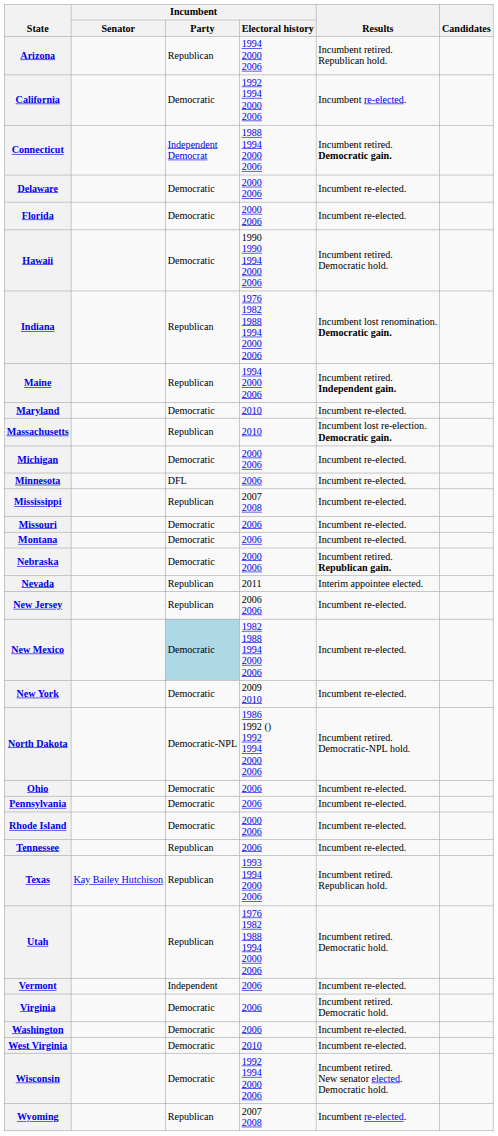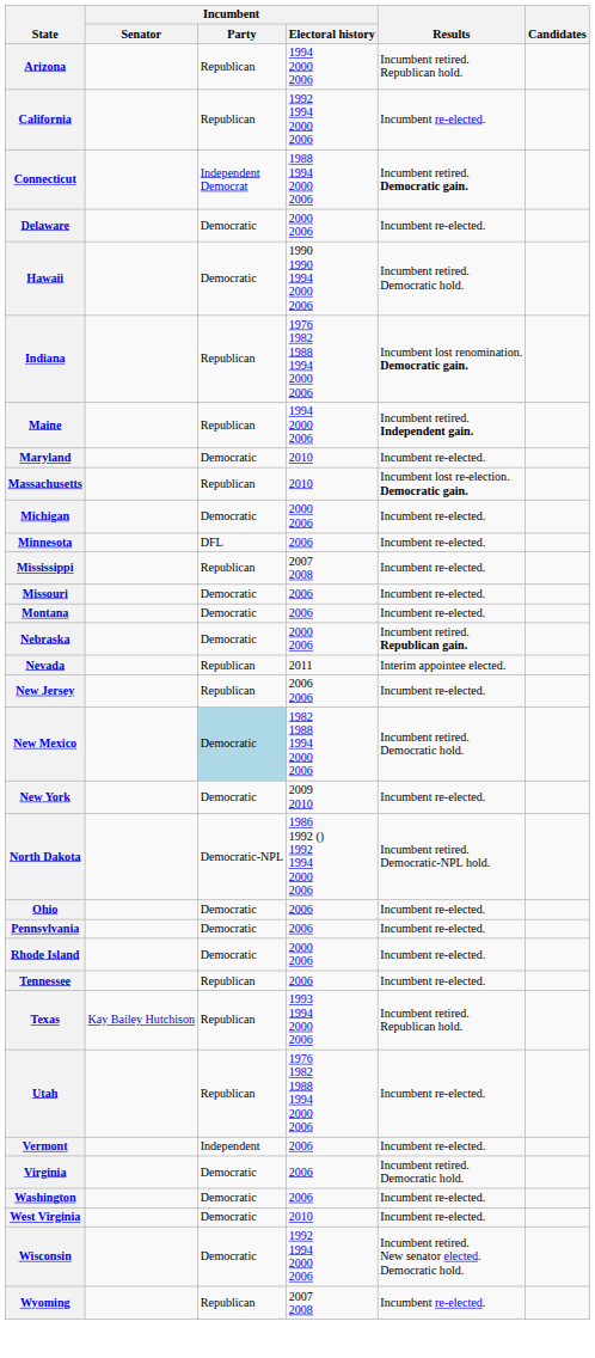 <table class="wikitable sortable">
 <tr valign=bottom>
 <th rowspan=2>State</th>
 <th colspan=3>Incumbent</th>
 <th rowspan=2>Results</th>
 <th rowspan=2>Candidates</th>
 </tr>
 <tr>
 <th>Senator</th>
 <th>Party</th>
 <th>Electoral history</th>
 </tr>
 <tr>
 <th><a href='#'>Arizona</a></th>
 <td></td>
 <td>Republican</td>
 <td><a href='#'>1994</a><br><a href='#'>2000</a><br><a href='#'>2006</a></td>
 <td>Incumbent retired.<br>Republican hold.</td>
 <td nowrap></td>
 </tr>
 <tr>
 <th><a href='#'>California</a></th>
 <td></td>
-<td>Democratic</td>
+<td>Republican</td>
 <td><a href='#'>1992 </a><br><a href='#'>1994</a><br><a href='#'>2000</a><br><a href='#'>2006</a></td>
 <td>Incumbent <a href='#'>re-elected</a>.</td>
 <td nowrap></td>
 </tr>
 <tr>
 <th><a href='#'>Connecticut</a></th>
 <td></td>
 <td><a href='#'>Independent<br>Democrat</a></td>
 <td><a href='#'>1988</a><br><a href='#'>1994</a><br><a href='#'>2000</a><br><a href='#'>2006</a></td>
 <td>Incumbent retired.<br><strong>Democratic gain.</strong></td>
 <td nowrap></td>
 </tr>
 <tr>
 <th><a href='#'>Delaware</a></th>
-<td></td>
-<td>Democratic</td>
-<td><a href='#'>2000</a><br><a href='#'>2006</a></td>
-<td>Incumbent re-elected.</td>
-<td nowrap></td>
-</tr>
-<tr>
-<th><a href='#'>Florida</a></th>
 <td></td>
 <td>Democratic</td>
 <td><a href='#'>2000</a><br><a href='#'>2006</a></td>
 <td>Incumbent re-elected.</td>
 <td nowrap></td>
 </tr>
 <tr>
 <th><a href='#'>Hawaii</a></th>
 <td></td>
 <td>Democratic</td>
 <td>1990 <br><a href='#'>1990 </a><br><a href='#'>1994</a><br><a href='#'>2000</a><br><a href='#'>2006</a></td>
 <td>Incumbent retired.<br>Democratic hold.</td>
 <td nowrap></td>
 </tr>
 <tr>
 <th><a href='#'>Indiana</a></th>
 <td></td>
 <td>Republican</td>
 <td><a href='#'>1976</a><br><a href='#'>1982</a><br><a href='#'>1988</a><br><a href='#'>1994</a><br><a href='#'>2000</a><br><a href='#'>2006</a></td>
 <td>Incumbent lost renomination.<br><strong>Democratic gain.</strong></td>
 <td nowrap></td>
 </tr>
 <tr>
 <th><a href='#'>Maine</a></th>
 <td></td>
 <td>Republican</td>
 <td><a href='#'>1994</a><br><a href='#'>2000</a><br><a href='#'>2006</a></td>
 <td>Incumbent retired.<br><strong>Independent gain.</strong></td>
 <td nowrap></td>
 </tr>
 <tr>
 <th><a href='#'>Maryland</a></th>
 <td></td>
 <td>Democratic</td>
 <td><a href='#'>2010 </a></td>
 <td>Incumbent re-elected.</td>
 <td nowrap></td>
 </tr>
 <tr>
 <th><a href='#'>Massachusetts</a></th>
 <td></td>
 <td>Republican</td>
 <td><a href='#'>2010 </a></td>
 <td>Incumbent lost re-election.<br><strong>Democratic gain.</strong></td>
 <td nowrap></td>
 </tr>
 <tr>
 <th><a href='#'>Michigan</a></th>
 <td></td>
 <td>Democratic</td>
 <td><a href='#'>2000</a><br><a href='#'>2006</a></td>
 <td>Incumbent re-elected.</td>
 <td nowrap></td>
 </tr>
 <tr>
 <th><a href='#'>Minnesota</a></th>
 <td></td>
 <td>DFL</td>
 <td><a href='#'>2006</a></td>
 <td>Incumbent re-elected.</td>
 <td nowrap></td>
 </tr>
 <tr>
 <th><a href='#'>Mississippi</a></th>
 <td></td>
 <td>Republican</td>
 <td>2007 <br><a href='#'>2008 </a></td>
 <td>Incumbent re-elected.</td>
 <td nowrap></td>
 </tr>
 <tr>
 <th><a href='#'>Missouri</a></th>
 <td></td>
 <td>Democratic</td>
 <td><a href='#'>2006</a></td>
 <td>Incumbent re-elected.</td>
 <td nowrap></td>
 </tr>
 <tr>
 <th><a href='#'>Montana</a></th>
 <td></td>
 <td>Democratic</td>
 <td><a href='#'>2006</a></td>
 <td>Incumbent re-elected.</td>
 <td nowrap></td>
 </tr>
 <tr>
 <th><a href='#'>Nebraska</a></th>
 <td></td>
 <td>Democratic</td>
 <td><a href='#'>2000</a><br><a href='#'>2006</a></td>
 <td>Incumbent retired.<br><strong>Republican gain.</strong></td>
 <td nowrap></td>
 </tr>
 <tr>
 <th><a href='#'>Nevada</a></th>
 <td></td>
 <td>Republican</td>
 <td>2011 </td>
 <td>Interim appointee elected.</td>
 <td nowrap></td>
 </tr>
 <tr>
 <th><a href='#'>New Jersey</a></th>
 <td></td>
 <td>Republican</td>
 <td>2006 <br><a href='#'>2006</a></td>
 <td>Incumbent re-elected.</td>
 <td nowrap></td>
 </tr>
 <tr>
 <th><a href='#'>New Mexico</a></th>
 <td></td>
 <td style="background: lightblue;">Democratic</td>
 <td><a href='#'>1982</a><br><a href='#'>1988</a><br><a href='#'>1994</a><br><a href='#'>2000</a><br><a href='#'>2006</a></td>
-<td>Incumbent re-elected.</td>
+<td>Incumbent retired.<br>Democratic hold.</td>
 <td nowrap></td>
 </tr>
 <tr>
 <th><a href='#'>New York</a></th>
 <td></td>
 <td>Democratic</td>
 <td>2009 <br><a href='#'>2010 </a></td>
 <td>Incumbent re-elected.</td>
 <td nowrap></td>
 </tr>
 <tr>
 <th><a href='#'>North Dakota</a></th>
 <td></td>
 <td>Democratic-NPL</td>
 <td><a href='#'>1986</a><br>1992 ()<br><a href='#'>1992 </a><br><a href='#'>1994</a><br><a href='#'>2000</a><br><a href='#'>2006</a></td>
 <td>Incumbent retired.<br>Democratic-NPL hold.</td>
 <td nowrap></td>
 </tr>
 <tr>
 <th><a href='#'>Ohio</a></th>
 <td></td>
 <td>Democratic</td>
 <td><a href='#'>2006</a></td>
 <td>Incumbent re-elected.</td>
 <td nowrap></td>
 </tr>
 <tr>
 <th><a href='#'>Pennsylvania</a></th>
 <td></td>
 <td>Democratic</td>
 <td><a href='#'>2006</a></td>
 <td>Incumbent re-elected.</td>
 <td nowrap></td>
 </tr>
 <tr>
 <th><a href='#'>Rhode Island</a></th>
 <td></td>
 <td>Democratic</td>
 <td><a href='#'>2000</a><br><a href='#'>2006</a></td>
 <td>Incumbent re-elected.</td>
 <td nowrap></td>
 </tr>
 <tr>
 <th><a href='#'>Tennessee</a></th>
 <td></td>
 <td>Republican</td>
 <td><a href='#'>2006</a></td>
 <td>Incumbent re-elected.</td>
 <td nowrap></td>
 </tr>
 <tr>
 <th><a href='#'>Texas</a></th>
 <td><a href='#'>Kay Bailey Hutchison</a></td>
 <td>Republican</td>
 <td><a href='#'>1993 </a><br><a href='#'>1994</a><br><a href='#'>2000</a><br><a href='#'>2006</a></td>
 <td>Incumbent retired.<br>Republican hold.</td>
 <td nowrap></td>
 </tr>
 <tr>
 <th><a href='#'>Utah</a></th>
 <td></td>
 <td>Republican</td>
 <td><a href='#'>1976</a><br><a href='#'>1982</a><br><a href='#'>1988</a><br><a href='#'>1994</a><br><a href='#'>2000</a><br><a href='#'>2006</a></td>
-<td>Incumbent retired.<br>Democratic hold.</td>
+<td>Incumbent re-elected.</td>
 <td nowrap></td>
 </tr>
 <tr>
 <th><a href='#'>Vermont</a></th>
 <td></td>
 <td>Independent</td>
 <td><a href='#'>2006</a></td>
 <td>Incumbent re-elected.</td>
 <td nowrap></td>
 </tr>
 <tr>
 <th><a href='#'>Virginia</a></th>
 <td></td>
 <td>Democratic</td>
 <td><a href='#'>2006</a></td>
 <td>Incumbent retired.<br>Democratic hold.</td>
 <td nowrap></td>
 </tr>
 <tr>
 <th><a href='#'>Washington</a></th>
 <td></td>
 <td>Democratic</td>
 <td><a href='#'>2006</a></td>
 <td>Incumbent re-elected.</td>
 <td nowrap></td>
 </tr>
 <tr>
 <th><a href='#'>West Virginia</a></th>
 <td></td>
 <td>Democratic</td>
 <td><a href='#'>2010 </a></td>
 <td>Incumbent re-elected.</td>
 <td nowrap></td>
 </tr>
 <tr>
 <th><a href='#'>Wisconsin</a></th>
 <td></td>
 <td>Democratic</td>
 <td><a href='#'>1992 </a><br><a href='#'>1994</a><br><a href='#'>2000</a><br><a href='#'>2006</a></td>
 <td>Incumbent retired.<br>New senator <a href='#'>elected</a>.<br>Democratic hold.</td>
 <td nowrap></td>
 </tr>
 <tr>
 <th><a href='#'>Wyoming</a></th>
 <td></td>
 <td>Republican</td>
 <td>2007 <br><a href='#'>2008 </a></td>
 <td>Incumbent <a href='#'>re-elected</a>.</td>
 <td nowrap></td>
 </tr>
 </table>
